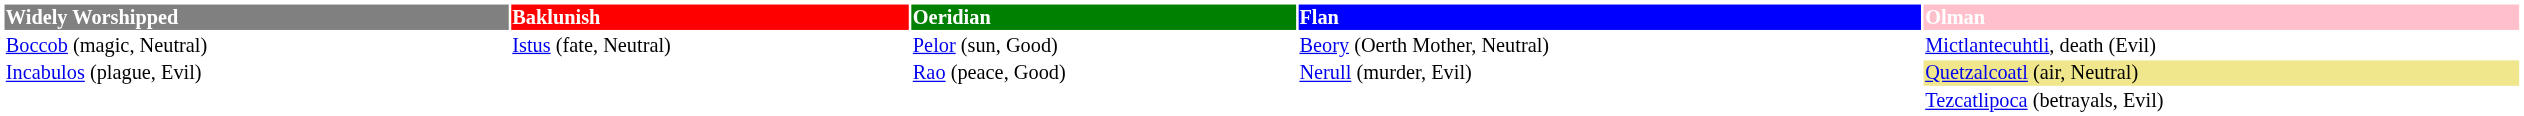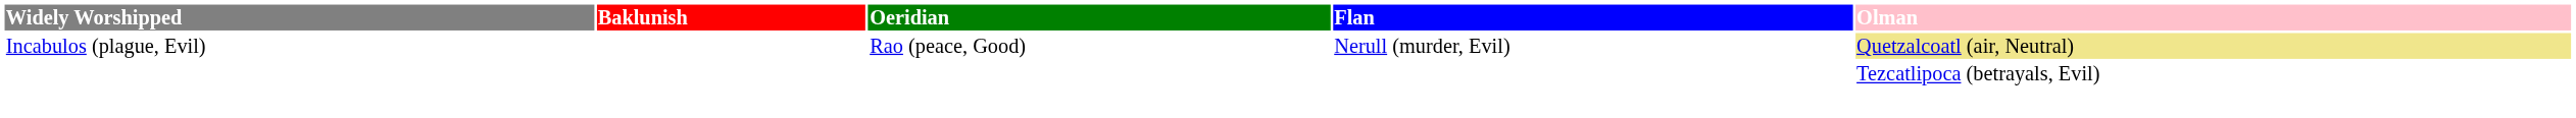 <table border=0 width=100%>
 <tr>
 <td style="color:white" bgcolor=gray><strong>Widely Worshipped</strong></td>
 <td style="color:white" bgcolor=red><strong>Baklunish</strong></td>
 <td style="color:white" bgcolor=green><strong>Oeridian</strong></td>
 <td style="color:white" bgcolor=blue><strong>Flan</strong></td>
 <td style="color:white" bgcolor=pink><strong>Olman</strong></td>
-</tr>
-<tr>
-<td><a href='#'>Boccob</a> (magic, Neutral)</td>
-<td><a href='#'>Istus</a> (fate, Neutral)</td>
-<td><a href='#'>Pelor</a> (sun, Good)</td>
-<td><a href='#'>Beory</a> (Oerth Mother, Neutral)</td>
-<td><a href='#'>Mictlantecuhtli</a>, death (Evil)</td>
 </tr>
 <tr>
 <td><a href='#'>Incabulos</a> (plague, Evil)</td>
 <td> </td>
 <td><a href='#'>Rao</a> (peace, Good)</td>
 <td><a href='#'>Nerull</a> (murder, Evil)</td>
 <td style="background: khaki;"><a href='#'>Quetzalcoatl</a> (air, Neutral)</td>
 </tr>
 <tr>
 <td> </td>
 <td> </td>
 <td> </td>
 <td> </td>
 <td><a href='#'>Tezcatlipoca</a> (betrayals, Evil)</td>
 </tr>
 <tr>
 </tr>
 </table>
